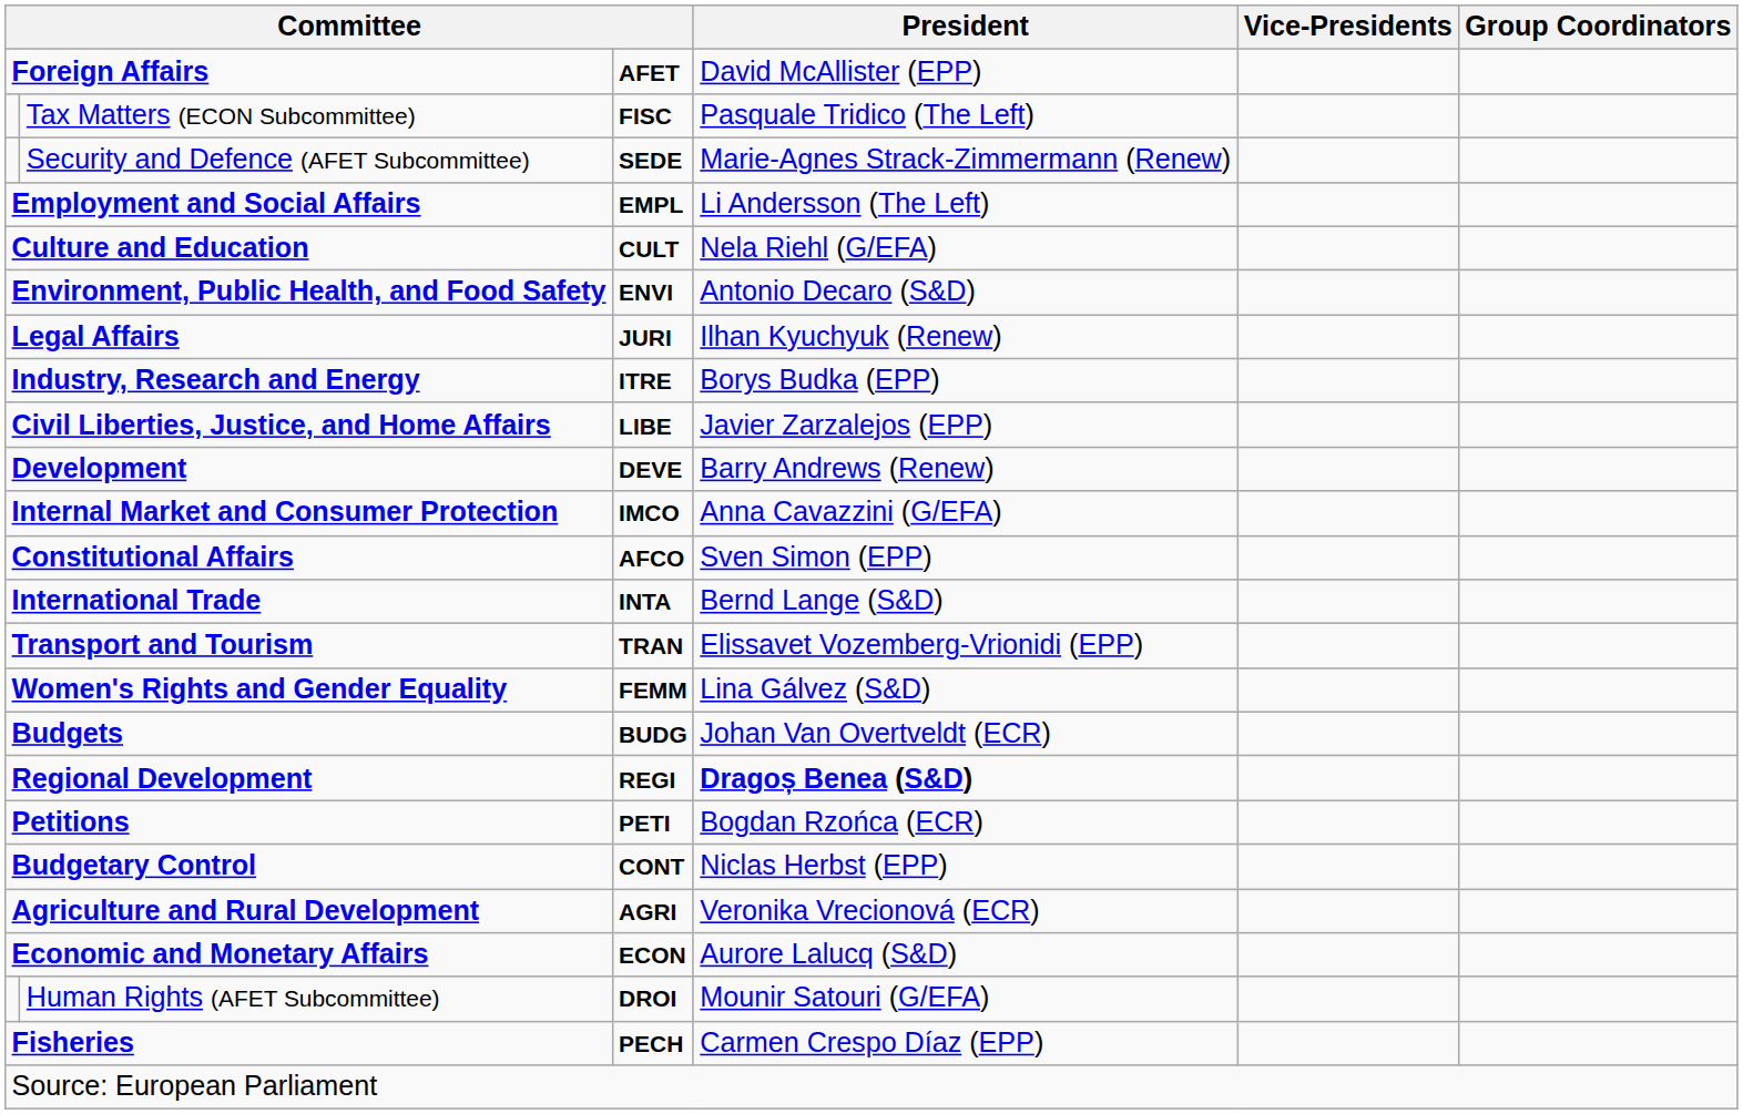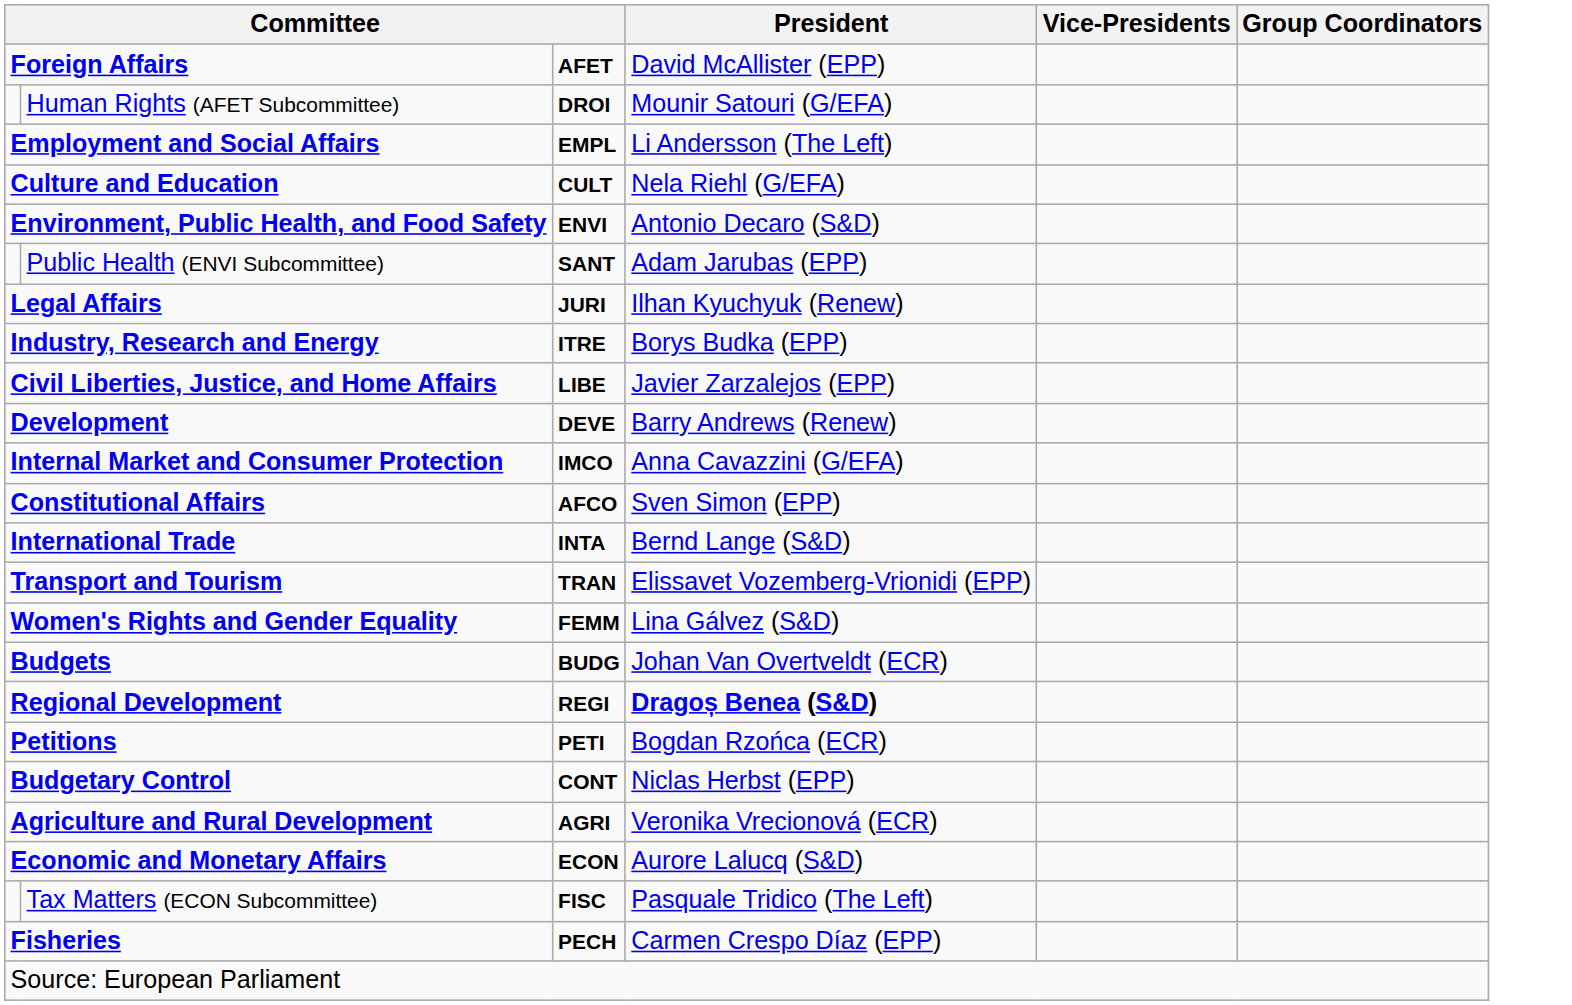 <table class="wikitable">
 <tr>
 <th colspan="3">Committee</th>
 <th>President</th>
 <th>Vice-Presidents</th>
 <th>Group Coordinators</th>
 </tr>
 <tr>
 <td colspan="2"><a href='#'><strong>Foreign Affairs</strong></a></td>
 <td><strong><small>AFET</small></strong></td>
 <td> <a href='#'>David McAllister</a> (<a href='#'>EPP</a>)</td>
 <td></td>
 <td></td>
 </tr>
 <tr>
 <td></td>
-<td><a href='#'>Tax Matters</a> <small>(ECON Subcommittee)</small></td>
-<td><strong><small>FISC</small></strong></td>
-<td> <a href='#'>Pasquale Tridico</a> (<a href='#'>The Left</a>)</td>
-<td></td>
-<td></td>
-</tr>
-<tr>
-<td></td>
-<td><a href='#'>Security and Defence</a> <small>(AFET Subcommittee)</small></td>
-<td><strong><small>SEDE</small></strong></td>
-<td> <a href='#'>Marie-Agnes Strack-Zimmermann</a> (<a href='#'>Renew</a>)</td>
+<td><a href='#'>Human Rights</a> <small>(AFET Subcommittee)</small></td>
+<td><strong><small>DROI</small></strong></td>
+<td> <a href='#'>Mounir Satouri</a> (<a href='#'>G/EFA</a>)</td>
 <td></td>
 <td></td>
 </tr>
 <tr>
 <td colspan="2"><a href='#'><strong>Employment and Social Affairs</strong></a></td>
 <td><strong><small>EMPL</small></strong></td>
 <td> <a href='#'>Li Andersson</a> (<a href='#'>The Left</a>)</td>
 <td></td>
 <td></td>
 </tr>
 <tr>
 <td colspan="2"><a href='#'><strong>Culture and Education</strong></a></td>
 <td><strong><small>CULT</small></strong></td>
 <td> <a href='#'>Nela Riehl</a> (<a href='#'>G/EFA</a>)</td>
 <td></td>
 <td></td>
 </tr>
 <tr>
 <td colspan="2"><a href='#'><strong>Environment, Public Health, and Food Safety</strong></a></td>
 <td><strong><small>ENVI</small></strong></td>
 <td> <a href='#'>Antonio Decaro</a> (<a href='#'>S&D</a>)</td>
+<td></td>
+<td></td>
+</tr>
+<tr>
+<td></td>
+<td><a href='#'>Public Health</a> <small>(ENVI Subcommittee)</small></td>
+<td><strong><small>SANT</small></strong></td>
+<td> <a href='#'>Adam Jarubas</a> (<a href='#'>EPP</a>)</td>
 <td></td>
 <td></td>
 </tr>
 <tr>
 <td colspan="2"><a href='#'><strong>Legal Affairs</strong></a></td>
 <td><strong><small>JURI</small></strong></td>
 <td> <a href='#'>Ilhan Kyuchyuk</a> (<a href='#'>Renew</a>)</td>
 <td></td>
 <td></td>
 </tr>
 <tr>
 <td colspan="2"><a href='#'><strong>Industry, Research and Energy</strong></a></td>
 <td><strong><small>ITRE</small></strong></td>
 <td> <a href='#'>Borys Budka</a> (<a href='#'>EPP</a>)</td>
 <td></td>
 <td></td>
 </tr>
 <tr>
 <td colspan="2"><a href='#'><strong>Civil Liberties, Justice, and Home Affairs</strong></a></td>
 <td><strong><small>LIBE</small></strong></td>
 <td> <a href='#'>Javier Zarzalejos</a> (<a href='#'>EPP</a>)</td>
 <td></td>
 <td></td>
 </tr>
 <tr>
 <td colspan="2"><strong><a href='#'>Development</a></strong></td>
 <td><strong><small>DEVE</small></strong></td>
 <td> <a href='#'>Barry Andrews</a> (<a href='#'>Renew</a>)</td>
 <td></td>
 <td></td>
 </tr>
 <tr>
 <td colspan="2"><a href='#'><strong>Internal Market and Consumer Protection</strong></a></td>
 <td><strong><small>IMCO</small></strong></td>
 <td> <a href='#'>Anna Cavazzini</a> (<a href='#'>G/EFA</a>)</td>
 <td></td>
 <td></td>
 </tr>
 <tr>
 <td colspan="2"><a href='#'><strong>Constitutional Affairs</strong></a></td>
 <td><strong><small>AFCO</small></strong></td>
 <td> <a href='#'>Sven Simon</a> (<a href='#'>EPP</a>)</td>
 <td></td>
 <td></td>
 </tr>
 <tr>
 <td colspan="2"><a href='#'><strong>International Trade</strong></a></td>
 <td><strong><small>INTA</small></strong></td>
 <td> <a href='#'>Bernd Lange</a> (<a href='#'>S&D</a>)</td>
 <td></td>
 <td></td>
 </tr>
 <tr>
 <td colspan="2"><a href='#'><strong>Transport and Tourism</strong></a></td>
 <td><strong><small>TRAN</small></strong></td>
 <td> <a href='#'>Elissavet Vozemberg-Vrionidi</a> (<a href='#'>EPP</a>)</td>
 <td></td>
 <td></td>
 </tr>
 <tr>
 <td colspan="2"><a href='#'><strong>Women's Rights and Gender Equality</strong></a></td>
 <td><strong><small>FEMM</small></strong></td>
 <td> <a href='#'>Lina Gálvez</a> (<a href='#'>S&D</a>)</td>
 <td></td>
 <td></td>
 </tr>
 <tr>
 <td colspan="2"><a href='#'><strong>Budgets</strong></a></td>
 <td><strong><small>BUDG</small></strong></td>
 <td> <a href='#'>Johan Van Overtveldt</a> (<a href='#'>ECR</a>)</td>
 <td></td>
 <td></td>
 </tr>
 <tr>
 <td colspan="2"><a href='#'><strong>Regional Development</strong></a></td>
 <td><strong><small>REGI</small></strong></td>
 <td><strong> <a href='#'>Dragoș Benea</a> (<a href='#'>S&D</a>)</strong></td>
 <td></td>
 <td></td>
 </tr>
 <tr>
 <td colspan="2"><a href='#'><strong>Petitions</strong></a></td>
 <td><strong><small>PETI</small></strong></td>
 <td> <a href='#'>Bogdan Rzońca</a> (<a href='#'>ECR</a>)</td>
 <td></td>
 <td></td>
 </tr>
 <tr>
 <td colspan="2"><a href='#'><strong>Budgetary Control</strong></a></td>
 <td><strong><small>CONT</small></strong></td>
 <td> <a href='#'>Niclas Herbst</a> (<a href='#'>EPP</a>)</td>
 <td></td>
 <td></td>
 </tr>
 <tr>
 <td colspan="2"><a href='#'><strong>Agriculture and Rural Development</strong></a></td>
 <td><strong><small>AGRI</small></strong></td>
 <td> <a href='#'>Veronika Vrecionová</a> (<a href='#'>ECR</a>)</td>
 <td></td>
 <td></td>
 </tr>
 <tr>
 <td colspan="2"><a href='#'><strong>Economic and Monetary Affairs</strong></a></td>
 <td><strong><small>ECON</small></strong></td>
 <td> <a href='#'>Aurore Lalucq</a> (<a href='#'>S&D</a>)</td>
 <td></td>
 <td></td>
 </tr>
 <tr>
 <td></td>
-<td><a href='#'>Human Rights</a> <small>(AFET Subcommittee)</small></td>
-<td><strong><small>DROI</small></strong></td>
-<td> <a href='#'>Mounir Satouri</a> (<a href='#'>G/EFA</a>)</td>
+<td><a href='#'>Tax Matters</a> <small>(ECON Subcommittee)</small></td>
+<td><strong><small>FISC</small></strong></td>
+<td> <a href='#'>Pasquale Tridico</a> (<a href='#'>The Left</a>)</td>
 <td></td>
 <td></td>
 </tr>
 <tr>
 <td colspan="2"><a href='#'><strong>Fisheries</strong></a></td>
 <td><strong><small>PECH</small></strong></td>
 <td> <a href='#'>Carmen Crespo Díaz</a> (<a href='#'>EPP</a>)</td>
 <td></td>
 <td></td>
 </tr>
 <tr>
 <td colspan=6>Source: European Parliament</td>
 </tr>
 </table>
